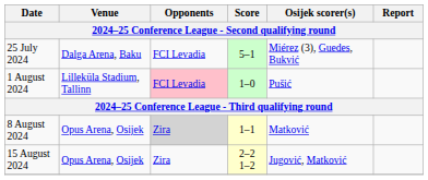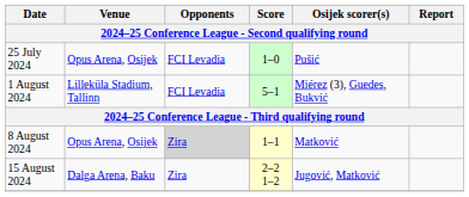 <table class="wikitable" style="font-size:95%;">
 <tr>
 <th width=125>Date</th>
 <th width=260>Venue</th>
 <th width=170>Opponents</th>
 <th width= 75>Score</th>
 <th width=320>Osijek scorer(s)</th>
 <th width=100>Report</th>
 </tr>
 <tr>
 <th colspan=7><a href='#'>2024–25 Conference League - Second qualifying round</a></th>
 </tr>
 <tr>
 <td>25 July 2024</td>
-<td><a href='#'>Dalga Arena</a>, <a href='#'>Baku</a></td>
+<td><a href='#'>Opus Arena</a>, <a href='#'>Osijek</a></td>
 <td> <a href='#'>FCI Levadia</a></td>
-<td align=center bgcolor=#CCFFCC>5–1</td>
-<td><a href='#'>Miérez</a> (3), <a href='#'>Guedes</a>, <a href='#'>Bukvić</a></td>
+<td align=center bgcolor=#CCFFCC>1–0</td>
+<td><a href='#'>Pušić</a></td>
 <td></td>
 </tr>
 <tr>
 <td>1 August 2024</td>
 <td><a href='#'>Lilleküla Stadium</a>, <a href='#'>Tallinn</a></td>
-<td style="background: pink;"> <a href='#'>FCI Levadia</a></td>
-<td align=center bgcolor=#CCFFCC>1–0</td>
-<td><a href='#'>Pušić</a></td>
+<td> <a href='#'>FCI Levadia</a></td>
+<td align=center bgcolor=#CCFFCC>5–1</td>
+<td><a href='#'>Miérez</a> (3), <a href='#'>Guedes</a>, <a href='#'>Bukvić</a></td>
 <td></td>
 </tr>
 <tr>
 <th colspan=7><a href='#'>2024–25 Conference League - Third qualifying round</a></th>
 </tr>
 <tr>
 <td>8 August 2024</td>
 <td><a href='#'>Opus Arena</a>, <a href='#'>Osijek</a></td>
 <td style="background: lightgrey;"> <a href='#'>Zira</a></td>
 <td align=center bgcolor=#FFFFCC>1–1</td>
 <td><a href='#'>Matković</a></td>
 <td></td>
 </tr>
 <tr>
 <td>15 August 2024</td>
-<td><a href='#'>Opus Arena</a>, <a href='#'>Osijek</a></td>
+<td><a href='#'>Dalga Arena</a>, <a href='#'>Baku</a></td>
 <td> <a href='#'>Zira</a></td>
 <td align=center bgcolor=#FFFFCC>2–2  <br>1–2 </td>
 <td><a href='#'>Jugović</a>, <a href='#'>Matković</a></td>
 <td></td>
 </tr>
 <tr>
 </tr>
 </table>
